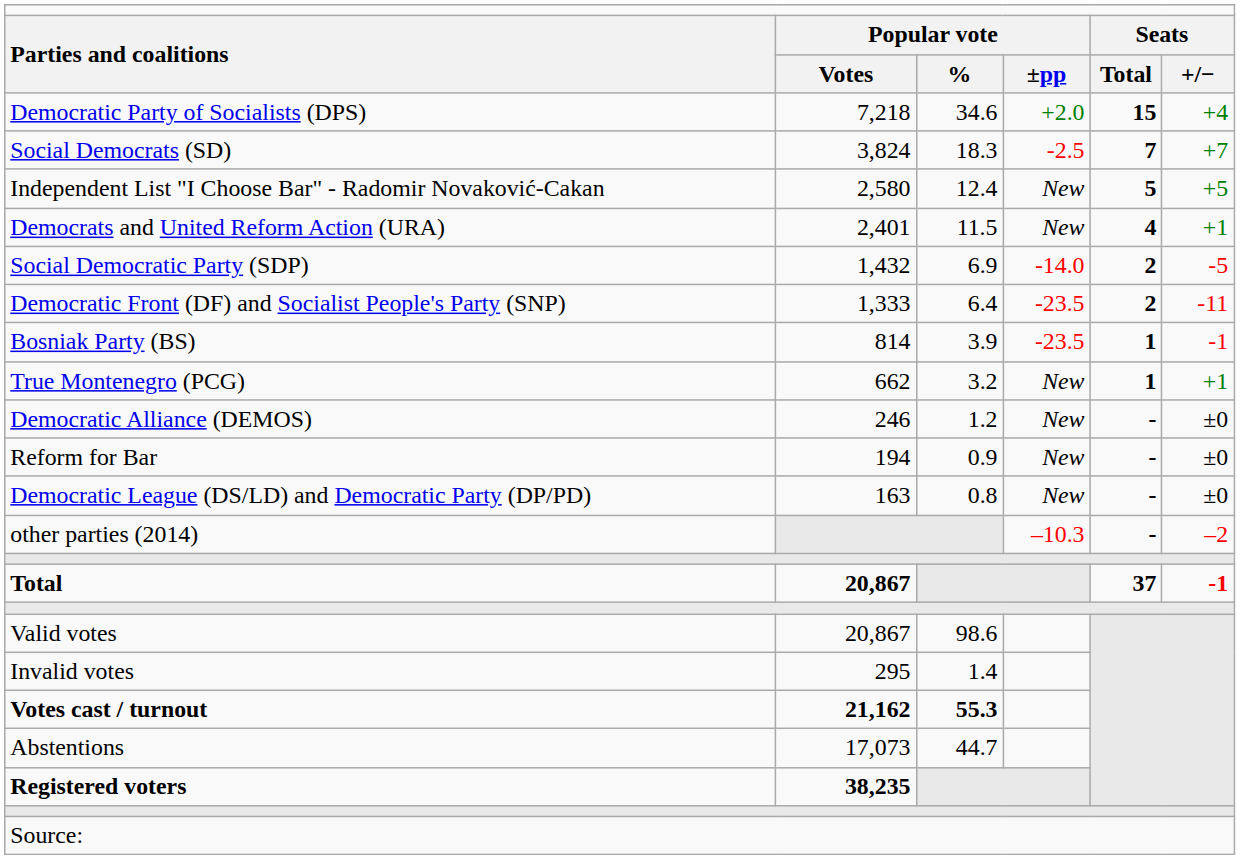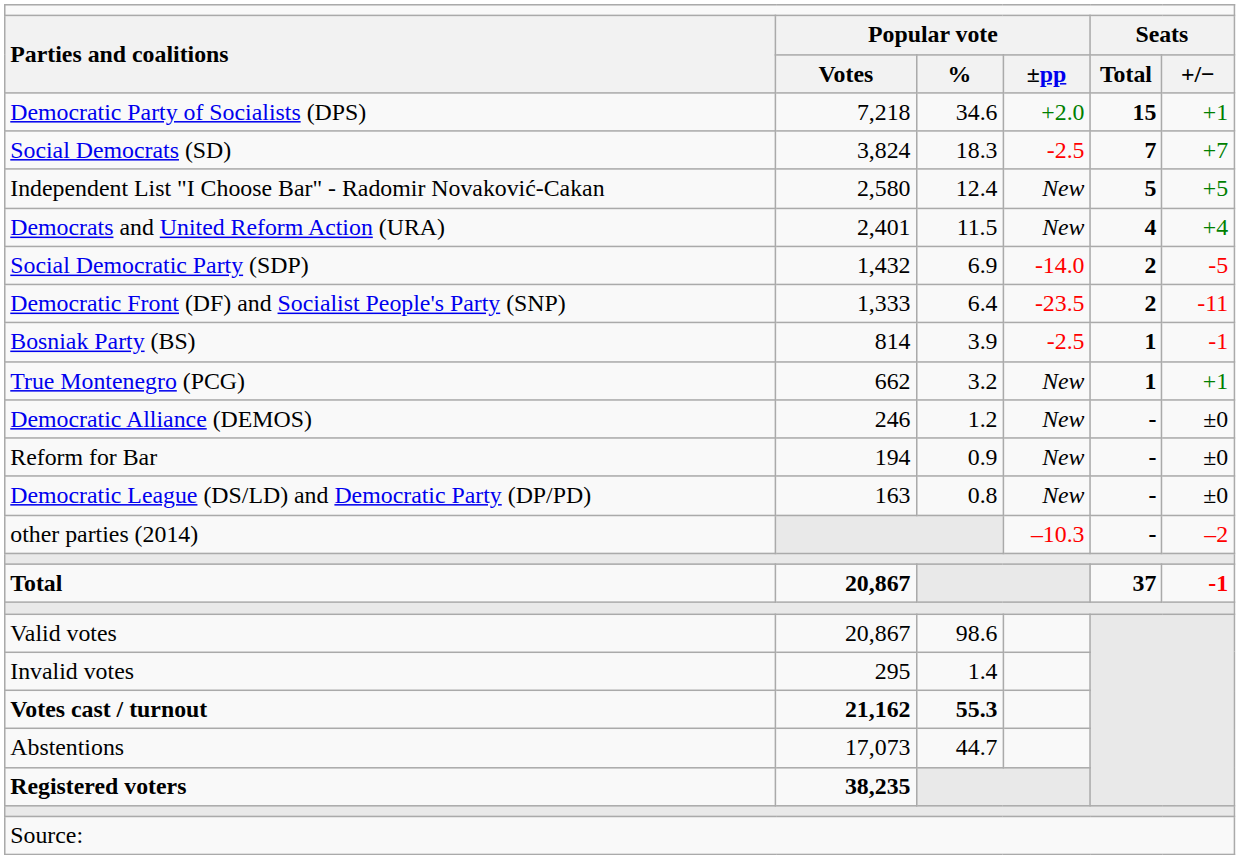 <table class="wikitable" style="text-align:right; font-size:98%; margin-bottom:0">
 <tr>
 <td colspan="6"></td>
 </tr>
 <tr>
 <th style="text-align:left;" rowspan="2" width="500">Parties and coalitions</th>
 <th colspan="3">Popular vote</th>
 <th colspan="2">Seats</th>
 </tr>
 <tr>
 <th width="85">Votes</th>
 <th width="50">%</th>
 <th width="50">±<a href='#'>pp</a></th>
 <th width="40">Total</th>
 <th width="40">+/−</th>
 </tr>
 <tr>
 <td align="left"><a href='#'>Democratic Party of Socialists</a> (DPS)</td>
 <td>7,218</td>
 <td>34.6</td>
 <td style="color:green;">+2.0</td>
 <td><strong>15</strong></td>
-<td style="color:green;">+4</td>
+<td style="color:green;">+1</td>
 </tr>
 <tr>
 <td align="left"><a href='#'>Social Democrats</a> (SD)</td>
 <td>3,824</td>
 <td>18.3</td>
 <td style="color:red;">-2.5</td>
 <td><strong>7</strong></td>
 <td style="color:green;">+7</td>
 </tr>
 <tr>
 <td align="left">Independent List  "I Choose Bar" - Radomir Novaković-Cakan</td>
 <td>2,580</td>
 <td>12.4</td>
 <td><em>New</em></td>
 <td><strong>5</strong></td>
 <td style="color:green;">+5</td>
 </tr>
 <tr>
 <td align="left"><a href='#'>Democrats</a> and <a href='#'>United Reform Action</a> (URA)</td>
 <td>2,401</td>
 <td>11.5</td>
 <td><em>New</em></td>
 <td><strong>4</strong></td>
-<td style="color:green;">+1</td>
+<td style="color:green;">+4</td>
 </tr>
 <tr>
 <td align="left"><a href='#'>Social Democratic Party</a> (SDP)</td>
 <td>1,432</td>
 <td>6.9</td>
 <td style="color:red;">-14.0</td>
 <td><strong>2</strong></td>
 <td style="color:red;">-5</td>
 </tr>
 <tr>
 <td align="left"><a href='#'>Democratic Front</a> (DF) and <a href='#'>Socialist People's Party</a> (SNP)</td>
 <td>1,333</td>
 <td>6.4</td>
 <td style="color:red;">-23.5</td>
 <td><strong>2</strong></td>
 <td style="color:red;">-11</td>
 </tr>
 <tr>
 <td align="left"><a href='#'>Bosniak Party</a> (BS)</td>
 <td>814</td>
 <td>3.9</td>
-<td style="color:red;">-23.5</td>
+<td style="color:red;">-2.5</td>
 <td><strong>1</strong></td>
 <td style="color:red;">-1</td>
 </tr>
 <tr>
 <td align="left"><a href='#'>True Montenegro</a> (PCG)</td>
 <td>662</td>
 <td>3.2</td>
 <td><em>New</em></td>
 <td><strong>1</strong></td>
 <td style="color:green;">+1</td>
 </tr>
 <tr>
 <td align="left"><a href='#'>Democratic Alliance</a> (DEMOS)</td>
 <td>246</td>
 <td>1.2</td>
 <td><em>New</em></td>
 <td><strong>-</strong></td>
 <td>±0</td>
 </tr>
 <tr>
 <td align="left">Reform for Bar</td>
 <td>194</td>
 <td>0.9</td>
 <td><em>New</em></td>
 <td><strong>-</strong></td>
 <td>±0</td>
 </tr>
 <tr>
 <td align="left"><a href='#'>Democratic League</a> (DS/LD) and <a href='#'>Democratic Party</a> (DP/PD)</td>
 <td>163</td>
 <td>0.8</td>
 <td><em>New</em></td>
 <td><strong>-</strong></td>
 <td>±0</td>
 </tr>
 <tr>
 <td align="left">other parties (2014)</td>
 <td bgcolor="#E9E9E9" colspan="2"></td>
 <td style="color:red;">–10.3</td>
 <td><strong>-</strong></td>
 <td style="color:red;">–2</td>
 </tr>
 <tr>
 <td colspan="6" bgcolor="#E9E9E9"></td>
 </tr>
 <tr style="font-weight:bold;">
 <td align="left" width="500">Total</td>
 <td>20,867</td>
 <td bgcolor="#E9E9E9" colspan="2"></td>
 <td width="40">37</td>
 <td width="40" style="color:red;">-1</td>
 </tr>
 <tr>
 <td colspan="6" bgcolor="#E9E9E9"></td>
 </tr>
 <tr>
 <td align="left">Valid votes</td>
 <td>20,867</td>
 <td>98.6</td>
 <td style="color:green;"></td>
 <td bgcolor="#E9E9E9" colspan="2" rowspan="5"></td>
 </tr>
 <tr>
 <td align="left">Invalid votes</td>
 <td>295</td>
 <td>1.4</td>
 <td style="color:red;"></td>
 </tr>
 <tr style="font-weight:bold;">
 <td align="left">Votes cast / turnout</td>
 <td>21,162</td>
 <td>55.3</td>
 <td style="color:green;"></td>
 </tr>
 <tr>
 <td align="left">Abstentions</td>
 <td>17,073</td>
 <td>44.7</td>
 <td style="color:red;"></td>
 </tr>
 <tr style="font-weight:bold;">
 <td align="left">Registered voters</td>
 <td>38,235</td>
 <td bgcolor="#E9E9E9" colspan="2"></td>
 </tr>
 <tr>
 <td colspan="6" bgcolor="#E9E9E9"></td>
 </tr>
 <tr>
 <td align="left" colspan="6">Source:</td>
 </tr>
 </table>
